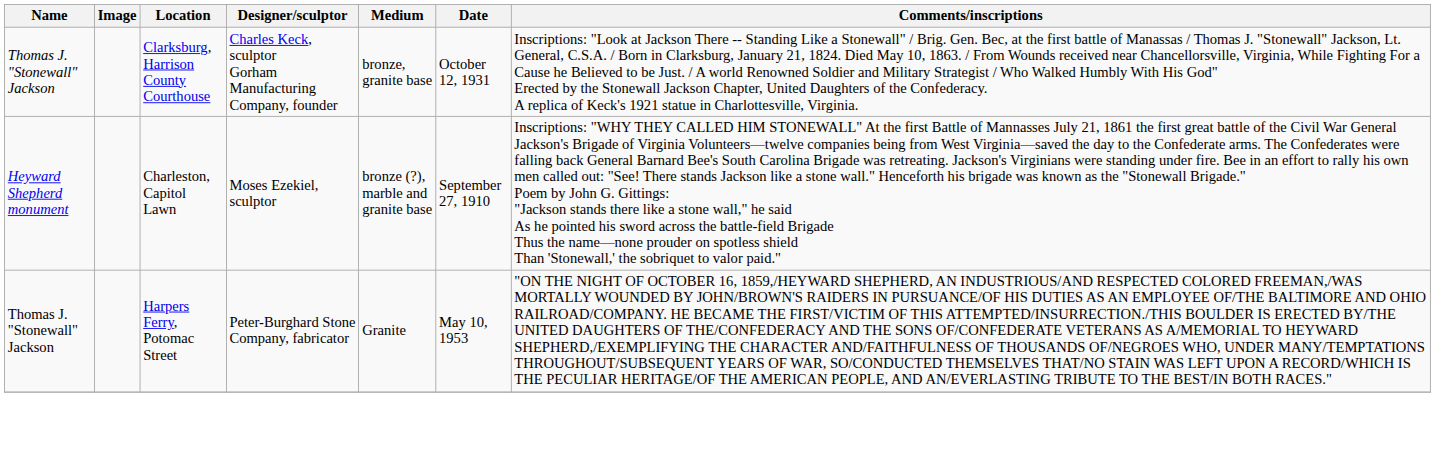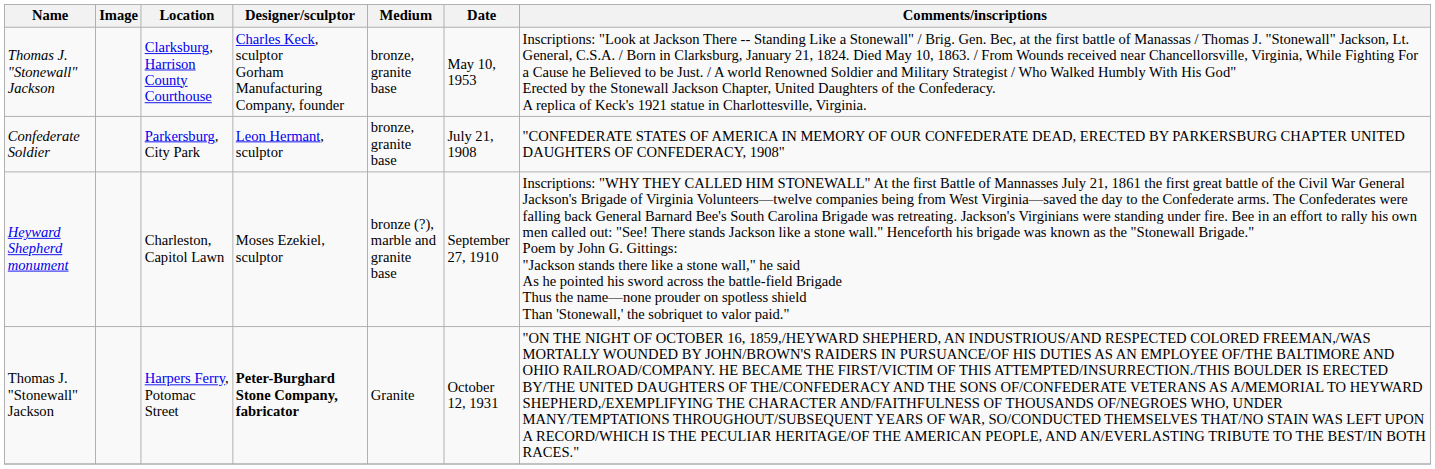 <table class="wikitable sortable">
 <tr>
 <th>Name</th>
 <th>Image</th>
 <th>Location</th>
 <th>Designer/sculptor</th>
 <th>Medium</th>
 <th>Date</th>
 <th>Comments/inscriptions</th>
 </tr>
 <tr>
 <td><em>Thomas J. "Stonewall" Jackson</em></td>
 <td></td>
 <td><a href='#'>Clarksburg</a>,<br><a href='#'>Harrison County Courthouse</a></td>
 <td><a href='#'>Charles Keck</a>, sculptor<br>Gorham Manufacturing Company, founder</td>
 <td>bronze,<br>granite base</td>
-<td>October 12, 1931</td>
+<td>May 10, 1953</td>
 <td>Inscriptions: "Look at Jackson There -- Standing Like a Stonewall" / Brig. Gen. Bec, at the first battle of Manassas / Thomas J. "Stonewall" Jackson, Lt. General, C.S.A. / Born in Clarksburg, January 21, 1824. Died May 10, 1863. / From Wounds received near Chancellorsville, Virginia, While Fighting For a Cause he Believed to be Just. / A world Renowned Soldier and Military Strategist / Who Walked Humbly With His God"<br>Erected by the Stonewall Jackson Chapter, United Daughters of the Confederacy.<br>A replica of Keck's 1921 statue in Charlottesville, Virginia.</td>
+</tr>
+<tr>
+<td><em>Confederate Soldier</em></td>
+<td></td>
+<td><a href='#'>Parkersburg</a>,<br>City Park</td>
+<td><a href='#'>Leon Hermant</a>, sculptor</td>
+<td>bronze, granite base</td>
+<td>July 21, 1908</td>
+<td>"CONFEDERATE STATES OF AMERICA IN MEMORY OF OUR CONFEDERATE DEAD, ERECTED BY PARKERSBURG CHAPTER UNITED DAUGHTERS OF CONFEDERACY, 1908"</td>
 </tr>
 <tr>
 <td><em><a href='#'>Heyward Shepherd monument</a></em></td>
 <td></td>
 <td>Charleston, Capitol Lawn</td>
 <td>Moses Ezekiel, sculptor</td>
 <td>bronze (?), marble and granite base</td>
 <td>September 27, 1910</td>
 <td>Inscriptions: "WHY THEY CALLED HIM STONEWALL" At the first Battle of Mannasses July 21, 1861 the first great battle of the Civil War General Jackson's Brigade of Virginia Volunteers—twelve companies being from West Virginia—saved the day to the Confederate arms. The Confederates were falling back General Barnard Bee's South Carolina Brigade was retreating. Jackson's Virginians were standing under fire. Bee in an effort to rally his own men called out: "See! There stands Jackson like a stone wall." Henceforth his brigade was known as the "Stonewall Brigade."<br>Poem by John G. Gittings:<br>"Jackson stands there like a stone wall," he said<br>As he pointed his sword across the battle-field Brigade<br>Thus the name—none prouder on spotless shield<br>Than 'Stonewall,' the sobriquet to valor paid."</td>
 </tr>
 <tr>
 <td>Thomas J. "Stonewall" Jackson</td>
 <td></td>
 <td><a href='#'>Harpers Ferry</a>,<br>Potomac Street</td>
-<td>Peter-Burghard Stone Company, fabricator</td>
+<td><strong>Peter-Burghard Stone Company, fabricator</strong></td>
 <td>Granite</td>
-<td>May 10, 1953</td>
+<td>October 12, 1931</td>
 <td>"ON THE NIGHT OF OCTOBER 16, 1859,/HEYWARD SHEPHERD, AN INDUSTRIOUS/AND RESPECTED COLORED FREEMAN,/WAS MORTALLY WOUNDED BY JOHN/BROWN'S RAIDERS IN PURSUANCE/OF HIS DUTIES AS AN EMPLOYEE OF/THE BALTIMORE AND OHIO RAILROAD/COMPANY. HE BECAME THE FIRST/VICTIM OF THIS ATTEMPTED/INSURRECTION./THIS BOULDER IS ERECTED BY/THE UNITED DAUGHTERS OF THE/CONFEDERACY AND THE SONS OF/CONFEDERATE VETERANS AS A/MEMORIAL TO HEYWARD SHEPHERD,/EXEMPLIFYING THE CHARACTER AND/FAITHFULNESS OF THOUSANDS OF/NEGROES WHO, UNDER MANY/TEMPTATIONS THROUGHOUT/SUBSEQUENT YEARS OF WAR, SO/CONDUCTED THEMSELVES THAT/NO STAIN WAS LEFT UPON A RECORD/WHICH IS THE PECULIAR HERITAGE/OF THE AMERICAN PEOPLE, AND AN/EVERLASTING TRIBUTE TO THE BEST/IN BOTH RACES."</td>
 </tr>
 <tr>
 </tr>
 </table>
